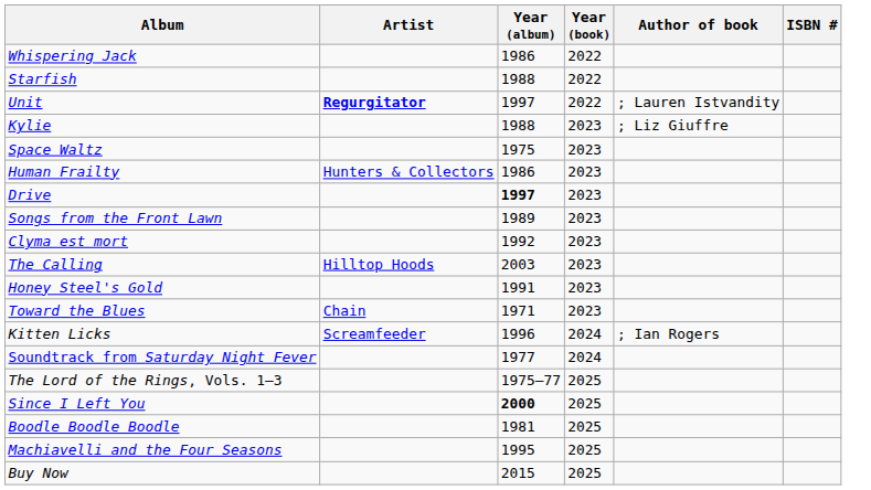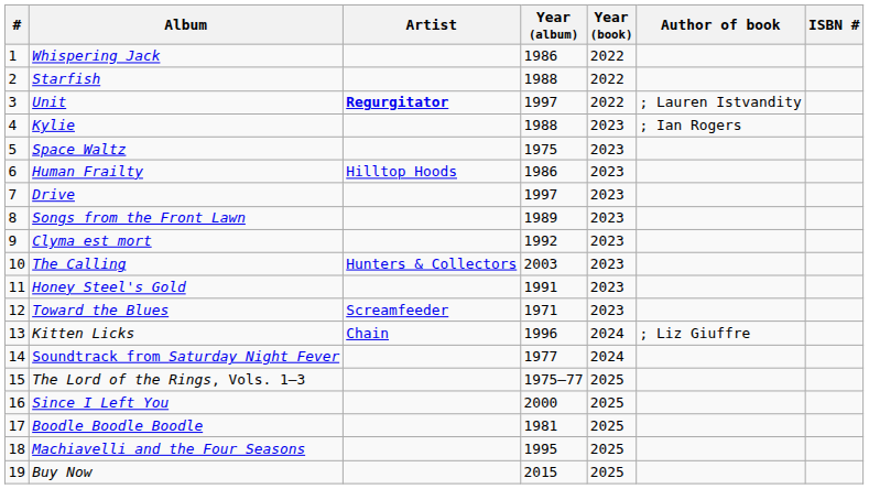 <table class="wikitable sortable">
 <tr>
+<th>#</th>
 <th>Album</th>
 <th>Artist</th>
 <th>Year<br><small>(album)</small></th>
 <th>Year<br><small>(book)</small></th>
 <th>Author of book</th>
 <th class="unsortable">ISBN #</th>
 </tr>
 <tr>
+<td>1</td>
 <td><em><a href='#'>Whispering Jack</a></em></td>
 <td></td>
 <td>1986</td>
 <td>2022</td>
 <td></td>
 <td></td>
 </tr>
 <tr>
+<td>2</td>
 <td><em><a href='#'>Starfish</a></em></td>
 <td></td>
 <td>1988</td>
 <td>2022</td>
 <td></td>
 <td></td>
 </tr>
 <tr>
+<td>3</td>
 <td><em><a href='#'>Unit</a></em></td>
 <td><strong><a href='#'>Regurgitator</a></strong></td>
 <td>1997</td>
 <td>2022</td>
 <td>; Lauren Istvandity</td>
 <td></td>
 </tr>
 <tr>
+<td>4</td>
 <td><em><a href='#'>Kylie</a></em></td>
 <td></td>
 <td>1988</td>
 <td>2023</td>
-<td>; Liz Giuffre</td>
+<td>; Ian Rogers</td>
 <td></td>
 </tr>
 <tr>
+<td>5</td>
 <td><em><a href='#'>Space Waltz</a></em></td>
 <td></td>
 <td>1975</td>
 <td>2023</td>
 <td></td>
 <td></td>
 </tr>
 <tr>
+<td>6</td>
 <td><em><a href='#'>Human Frailty</a></em></td>
-<td><a href='#'>Hunters & Collectors</a></td>
+<td><a href='#'>Hilltop Hoods</a></td>
 <td>1986</td>
 <td>2023</td>
 <td></td>
 <td></td>
 </tr>
 <tr>
+<td>7</td>
 <td><em><a href='#'>Drive</a></em></td>
 <td></td>
-<td><strong>1997</strong></td>
+<td>1997</td>
 <td>2023</td>
 <td></td>
 <td></td>
 </tr>
 <tr>
+<td>8</td>
 <td><em><a href='#'>Songs from the Front Lawn</a></em></td>
 <td></td>
 <td>1989</td>
 <td>2023</td>
 <td></td>
 <td></td>
 </tr>
 <tr>
+<td>9</td>
 <td><em><a href='#'>Clyma est mort</a></em></td>
 <td></td>
 <td>1992</td>
 <td>2023</td>
 <td></td>
 <td></td>
 </tr>
 <tr>
+<td>10</td>
 <td><em><a href='#'>The Calling</a></em></td>
-<td><a href='#'>Hilltop Hoods</a></td>
+<td><a href='#'>Hunters & Collectors</a></td>
 <td>2003</td>
 <td>2023</td>
 <td></td>
 <td></td>
 </tr>
 <tr>
+<td>11</td>
 <td><em><a href='#'>Honey Steel's Gold</a></em></td>
 <td></td>
 <td>1991</td>
 <td>2023</td>
 <td></td>
 <td></td>
 </tr>
 <tr>
+<td>12</td>
 <td><em><a href='#'>Toward the Blues</a></em></td>
-<td><a href='#'>Chain</a></td>
+<td><a href='#'>Screamfeeder</a></td>
 <td>1971</td>
 <td>2023</td>
 <td></td>
 <td></td>
 </tr>
 <tr>
+<td>13</td>
 <td><em>Kitten Licks</em></td>
-<td><a href='#'>Screamfeeder</a></td>
+<td><a href='#'>Chain</a></td>
 <td>1996</td>
 <td>2024</td>
-<td>; Ian Rogers</td>
+<td>; Liz Giuffre</td>
 <td></td>
 </tr>
 <tr>
+<td>14</td>
 <td><a href='#'>Soundtrack from <em>Saturday Night Fever</em></a></td>
 <td></td>
 <td>1977</td>
 <td>2024</td>
 <td></td>
 <td></td>
 </tr>
 <tr>
+<td>15</td>
 <td><em>The Lord of the Rings</em>, Vols. 1–3</td>
 <td></td>
 <td>1975–77</td>
 <td>2025</td>
 <td></td>
 <td></td>
 </tr>
 <tr>
+<td>16</td>
 <td><em><a href='#'>Since I Left You</a></em></td>
 <td></td>
-<td><strong>2000</strong></td>
+<td>2000</td>
 <td>2025</td>
 <td></td>
 <td></td>
 </tr>
 <tr>
+<td>17</td>
 <td><em><a href='#'>Boodle Boodle Boodle</a></em></td>
 <td></td>
 <td>1981</td>
 <td>2025</td>
 <td></td>
 <td></td>
 </tr>
 <tr>
+<td>18</td>
 <td><em><a href='#'>Machiavelli and the Four Seasons</a></em></td>
 <td></td>
 <td>1995</td>
 <td>2025</td>
 <td></td>
 <td></td>
 </tr>
 <tr>
+<td>19</td>
 <td><em>Buy Now</em></td>
 <td></td>
 <td>2015</td>
 <td>2025</td>
 <td></td>
 <td></td>
 </tr>
 </table>
